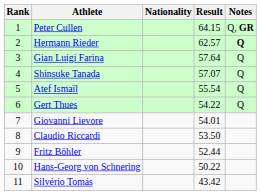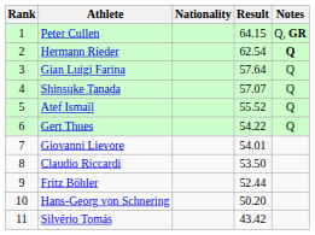 <table class="wikitable sortable" style="text-align:center">
 <tr>
 <th>Rank</th>
 <th>Athlete</th>
 <th>Nationality</th>
 <th>Result</th>
 <th>Notes</th>
 </tr>
 <tr bgcolor=ccffcc>
 <td>1</td>
 <td align=left><a href='#'>Peter Cullen</a></td>
 <td align=left></td>
 <td>64.15</td>
 <td>Q, <strong>GR</strong></td>
 </tr>
 <tr bgcolor=ccffcc>
 <td>2</td>
 <td align=left><a href='#'>Hermann Rieder</a></td>
 <td align=left></td>
-<td>62.57</td>
+<td>62.54</td>
 <td><strong>Q</strong></td>
 </tr>
 <tr bgcolor=ccffcc>
 <td>3</td>
 <td align=left><a href='#'>Gian Luigi Farina</a></td>
 <td align=left></td>
 <td>57.64</td>
 <td>Q</td>
 </tr>
 <tr bgcolor=ccffcc>
 <td>4</td>
 <td align=left><a href='#'>Shinsuke Tanada</a></td>
 <td align=left></td>
 <td>57.07</td>
 <td>Q</td>
 </tr>
 <tr bgcolor=ccffcc>
 <td>5</td>
 <td align=left><a href='#'>Atef Ismaïl</a></td>
 <td align=left></td>
-<td>55.54</td>
+<td>55.52</td>
 <td>Q</td>
 </tr>
 <tr bgcolor=ccffcc>
 <td>6</td>
 <td align=left><a href='#'>Gert Thues</a></td>
 <td align=left></td>
 <td>54.22</td>
 <td>Q</td>
 </tr>
 <tr>
 <td>7</td>
 <td align=left><a href='#'>Giovanni Lievore</a></td>
 <td align=left></td>
 <td>54.01</td>
 <td></td>
 </tr>
 <tr>
 <td>8</td>
 <td align=left><a href='#'>Claudio Riccardi</a></td>
 <td align=left></td>
 <td>53.50</td>
 <td></td>
 </tr>
 <tr>
 <td>9</td>
 <td align=left><a href='#'>Fritz Böhler</a></td>
 <td align=left></td>
 <td>52.44</td>
 <td></td>
 </tr>
 <tr>
 <td>10</td>
 <td align=left><a href='#'>Hans-Georg von Schnering</a></td>
 <td align=left></td>
-<td>50.22</td>
+<td>50.20</td>
 <td></td>
 </tr>
 <tr>
 <td>11</td>
 <td align=left><a href='#'>Silvério Tomás</a></td>
 <td align=left></td>
 <td>43.42</td>
 <td></td>
 </tr>
 </table>
